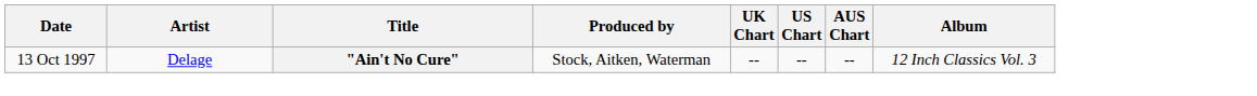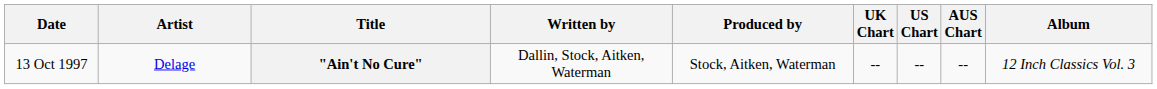 <table class="wikitable plainrowheaders" style="text-align:center;">
 <tr>
 <th scope="col" style="width:6em;">Date</th>
 <th scope="col" style="width:10em;">Artist</th>
 <th scope="col" style="width:16em;">Title</th>
+<th scope="col" style="width:12em;">Written by</th>
 <th scope="col" style="width:12em;">Produced by</th>
 <th scope="col" style="width:1em;">UK Chart</th>
 <th scope="col" style="width:1em;">US Chart</th>
 <th scope="col" style="width:1em;">AUS Chart</th>
 <th scope="col" style="width:11em;">Album</th>
 </tr>
 <tr>
 <td>13 Oct 1997</td>
 <td><a href='#'>Delage</a></td>
 <th scope="row">"Ain't No Cure"</th>
+<td>Dallin, Stock, Aitken, Waterman</td>
 <td>Stock, Aitken, Waterman</td>
 <td>--</td>
 <td>--</td>
 <td>--</td>
 <td><em>12 Inch Classics Vol. 3</em></td>
 </tr>
 </table>
